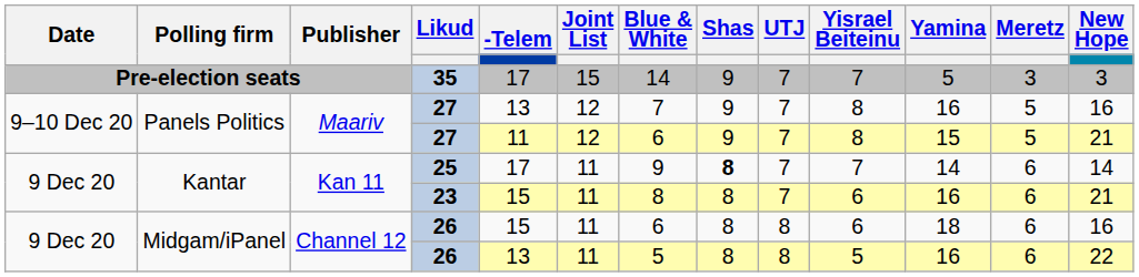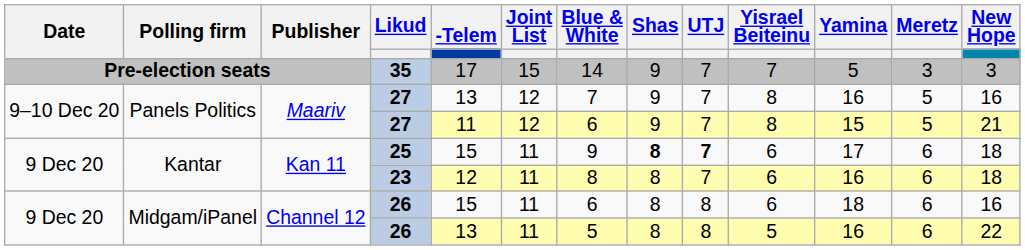 <table class="wikitable sortable" style=text-align:center;font-size:90%;line-height:13px>
 <tr>
 <th rowspan=2>Date</th>
 <th rowspan=2>Polling firm</th>
 <th rowspan=2>Publisher</th>
 <th><a href='#'>Likud</a></th>
 <th><a href='#'><br>-Telem</a></th>
 <th><a href='#'>Joint<br>List</a></th>
 <th><a href='#'>Blue &<br>White</a></th>
 <th><a href='#'>Shas</a></th>
 <th><a href='#'>UTJ</a></th>
 <th><a href='#'>Yisrael<br>Beiteinu</a></th>
 <th><a href='#'>Yamina</a></th>
 <th><a href='#'>Meretz</a></th>
 <th><a href='#'>New<br>Hope</a></th>
 </tr>
 <tr>
 <th style=background:></th>
 <th style=background:#003BA3></th>
 <th style=background:></th>
 <th style=background:></th>
 <th style=background:></th>
 <th style=background:></th>
 <th style=background:></th>
 <th style=background:></th>
 <th style=background:></th>
 <th style=background:#0086AC></th>
 </tr>
 <tr style=background:silver>
 <td colspan=3><strong>Pre-election seats</strong></td>
 <td style=background:#BBCDE4><strong>35</strong>	</td>
 <td>17					</td>
 <td>15					</td>
 <td>14					</td>
 <td>9					</td>
 <td>7					</td>
 <td>7					</td>
 <td>5					</td>
 <td>3					</td>
 <td>3					</td>
 </tr>
 <tr>
 <td rowspan=2 data-sort-value=2020-12-10>9–10 Dec 20</td>
 <td rowspan=2>Panels Politics</td>
 <td rowspan=2><em><a href='#'>Maariv</a></em></td>
 <td style=background:#BBCDE4><strong>27</strong>	</td>
 <td>13					</td>
 <td>12					</td>
 <td>7					</td>
 <td>9					</td>
 <td>7					</td>
 <td>8					</td>
 <td>16					</td>
 <td>5					</td>
 <td>16					</td>
 </tr>
 <tr style=background:#fffdb0>
 <td style=background:#BBCDE4><strong>27</strong>	</td>
 <td>11					</td>
 <td>12					</td>
 <td>6					</td>
 <td>9					</td>
 <td>7					</td>
 <td>8					</td>
 <td>15					</td>
 <td>5					</td>
 <td>21					</td>
 </tr>
 <tr>
 <td rowspan=2 data-sort-value=2020-12-09>9 Dec 20</td>
 <td rowspan=2>Kantar</td>
 <td rowspan=2><a href='#'>Kan 11</a></td>
 <td style=background:#BBCDE4><strong>25</strong>	</td>
-<td>17					</td>
+<td>15					</td>
 <td>11					</td>
 <td>9					</td>
 <td><strong>8					</strong></td>
-<td>7					</td>
-<td>7					</td>
-<td>14					</td>
+<td><strong>7					</strong></td>
 <td>6					</td>
-<td>14					</td>
+<td>17					</td>
+<td>6					</td>
+<td>18					</td>
 </tr>
 <tr style=background:#fffdb0>
 <td style=background:#BBCDE4><strong>23</strong>	</td>
-<td>15					</td>
+<td>12					</td>
 <td>11					</td>
 <td>8					</td>
 <td>8					</td>
 <td>7					</td>
 <td>6					</td>
 <td>16					</td>
 <td>6					</td>
-<td>21					</td>
+<td>18					</td>
 </tr>
 <tr>
 <td rowspan=2 data-sort-value=2020-12-09>9 Dec 20</td>
 <td rowspan=2>Midgam/iPanel</td>
 <td rowspan=2><a href='#'>Channel 12</a></td>
 <td style=background:#BBCDE4><strong>26</strong>	</td>
 <td>15					</td>
 <td>11					</td>
 <td>6					</td>
 <td>8					</td>
 <td>8					</td>
 <td>6					</td>
 <td>18					</td>
 <td>6					</td>
 <td>16					</td>
 </tr>
 <tr style=background:#fffdb0>
 <td style=background:#BBCDE4><strong>26</strong>	</td>
 <td>13					</td>
 <td>11					</td>
 <td>5					</td>
 <td>8					</td>
 <td>8					</td>
 <td>5					</td>
 <td>16					</td>
 <td>6					</td>
 <td>22					</td>
 </tr>
 </table>
